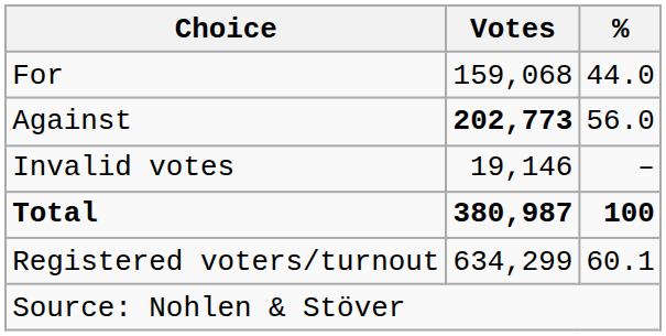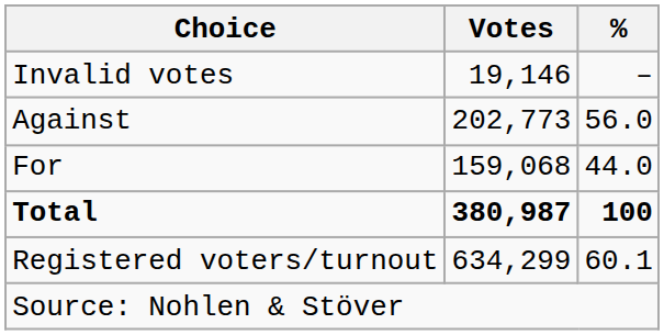 <table class=wikitable style=text-align:right>
 <tr>
 <th>Choice</th>
 <th>Votes</th>
 <th>%</th>
 </tr>
 <tr>
+<td align=left>Invalid votes</td>
+<td>19,146</td>
+<td>–</td>
+</tr>
+<tr>
+<td align=left>Against</td>
+<td>202,773</td>
+<td>56.0</td>
+</tr>
+<tr>
 <td align=left>For</td>
 <td>159,068</td>
 <td>44.0</td>
-</tr>
-<tr>
-<td align=left>Against</td>
-<td><strong>202,773</strong></td>
-<td>56.0</td>
-</tr>
-<tr>
-<td align=left>Invalid votes</td>
-<td>19,146</td>
-<td>–</td>
 </tr>
 <tr>
 <td align=left><strong>Total</strong></td>
 <td><strong>380,987</strong></td>
 <td><strong>100</strong></td>
 </tr>
 <tr>
 <td align=left>Registered voters/turnout</td>
 <td>634,299</td>
 <td>60.1</td>
 </tr>
 <tr>
 <td align=left colspan=3>Source: Nohlen & Stöver</td>
 </tr>
 </table>
